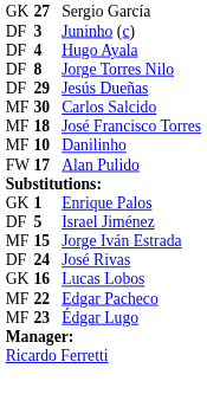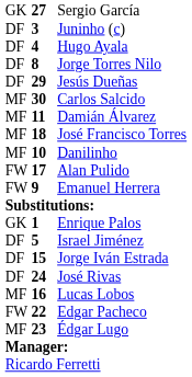 <table style="font-size:90%" cellspacing=0 cellpadding=0 align=center>
 <tr>
 <th width=25></th>
 <th width=25></th>
 </tr>
 <tr>
 <td>GK</td>
 <td><strong>27</strong></td>
 <td> Sergio García</td>
 </tr>
 <tr>
 <td>DF</td>
 <td><strong>3</strong></td>
 <td> <a href='#'>Juninho</a> (<a href='#'>c</a>)</td>
 </tr>
 <tr>
 <td>DF</td>
 <td><strong>4</strong></td>
 <td> <a href='#'>Hugo Ayala</a></td>
 </tr>
 <tr>
 <td>DF</td>
 <td><strong>8</strong></td>
 <td> <a href='#'>Jorge Torres Nilo</a></td>
 </tr>
 <tr>
 <td>DF</td>
 <td><strong>29</strong></td>
 <td> <a href='#'>Jesús Dueñas</a></td>
 </tr>
 <tr>
 <td>MF</td>
 <td><strong>30</strong></td>
 <td> <a href='#'>Carlos Salcido</a></td>
 </tr>
 <tr>
 <td>MF</td>
+<td><strong>11</strong></td>
+<td> <a href='#'>Damián Álvarez</a></td>
+<td></td>
+<td></td>
+</tr>
+<tr>
+<td>MF</td>
 <td><strong>18</strong></td>
 <td> <a href='#'>José Francisco Torres</a></td>
 </tr>
 <tr>
 <td>MF</td>
 <td><strong>10</strong></td>
 <td> <a href='#'>Danilinho</a></td>
 <td></td>
 <td></td>
 </tr>
 <tr>
 <td>FW</td>
 <td><strong>17</strong></td>
 <td> <a href='#'>Alan Pulido</a></td>
+</tr>
+<tr>
+<td>FW</td>
+<td><strong>9</strong></td>
+<td> <a href='#'>Emanuel Herrera</a></td>
+<td></td>
+<td></td>
 </tr>
 <tr>
 </tr>
 <tr>
 <td colspan=3><strong>Substitutions:</strong></td>
 </tr>
 <tr>
 <td>GK</td>
 <td><strong>1</strong></td>
 <td> <a href='#'>Enrique Palos</a></td>
 </tr>
 <tr>
 <td>DF</td>
 <td><strong>5</strong></td>
 <td> <a href='#'>Israel Jiménez</a></td>
 </tr>
 <tr>
-<td>MF</td>
+<td>DF</td>
 <td><strong>15</strong></td>
 <td> <a href='#'>Jorge Iván Estrada</a></td>
 </tr>
 <tr>
 <td>DF</td>
 <td><strong>24</strong></td>
 <td> <a href='#'>José Rivas</a></td>
 </tr>
 <tr>
-<td>GK</td>
+<td>MF</td>
 <td><strong>16</strong></td>
 <td> <a href='#'>Lucas Lobos</a></td>
 <td></td>
 <td></td>
 </tr>
 <tr>
-<td>MF</td>
+<td>FW</td>
 <td><strong>22</strong></td>
 <td> <a href='#'>Edgar Pacheco</a></td>
 <td></td>
 <td></td>
 </tr>
 <tr>
 <td>MF</td>
 <td><strong>23</strong></td>
 <td> <a href='#'>Édgar Lugo</a></td>
 <td></td>
 <td></td>
 </tr>
 <tr>
 <td colspan=3><strong>Manager:</strong></td>
 </tr>
 <tr>
 <td colspan=4> <a href='#'>Ricardo Ferretti</a></td>
 </tr>
 </table>
